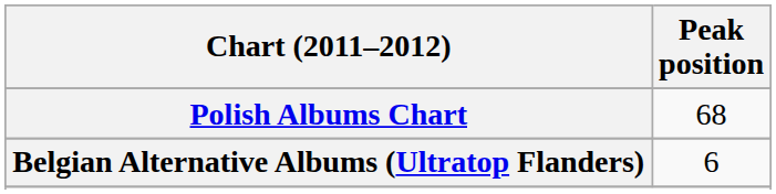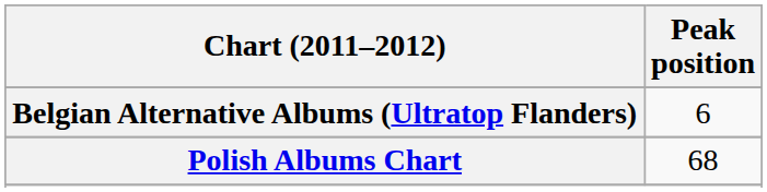 <table class="wikitable sortable plainrowheaders" style="text-align:center;">
 <tr>
 <th scope="col">Chart (2011–2012)</th>
 <th scope="col">Peak<br>position</th>
+</tr>
+<tr>
+</tr>
+<tr>
+<th scope="row">Belgian Alternative Albums (<a href='#'>Ultratop</a> Flanders)</th>
+<td style="text-align:center;">6</td>
+</tr>
+<tr>
 </tr>
 <tr>
 </tr>
 <tr>
 <th scope="row"><a href='#'>Polish Albums Chart</a></th>
 <td style="text-align:center;">68</td>
 </tr>
 <tr>
 </tr>
 <tr>
 </tr>
 <tr>
-<th scope="row">Belgian Alternative Albums (<a href='#'>Ultratop</a> Flanders)</th>
-<td style="text-align:center;">6</td>
-</tr>
-<tr>
-</tr>
-<tr>
-</tr>
-<tr>
 </tr>
 <tr>
 </tr>
 <tr>
 </tr>
 </table>
